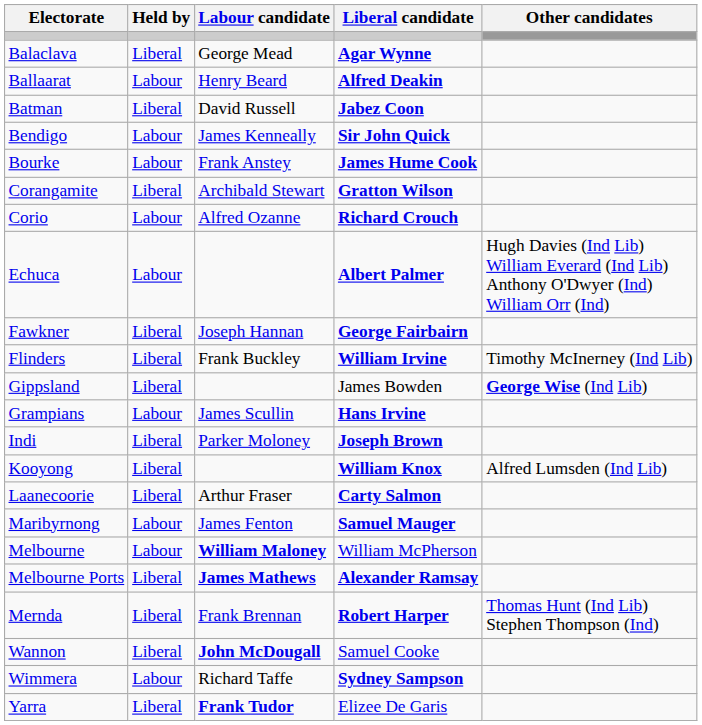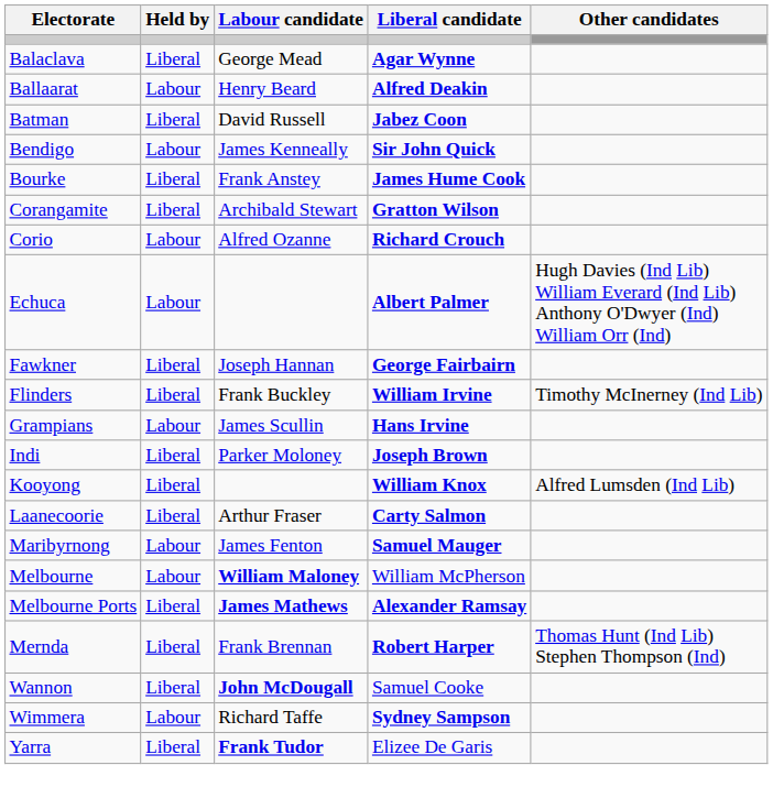 <table class="wikitable">
 <tr>
 <th>Electorate</th>
 <th>Held by</th>
 <th><a href='#'>Labour</a> candidate</th>
 <th><a href='#'>Liberal</a> candidate</th>
 <th>Other candidates</th>
 </tr>
 <tr bgcolor="#cccccc">
 <td></td>
 <td></td>
 <td></td>
 <td></td>
 <td bgcolor="#999999"></td>
 </tr>
 <tr>
 <td><a href='#'>Balaclava</a></td>
 <td><a href='#'>Liberal</a></td>
 <td>George Mead</td>
 <td><strong><a href='#'>Agar Wynne</a></strong></td>
 <td></td>
 </tr>
 <tr>
 <td><a href='#'>Ballaarat</a></td>
 <td><a href='#'>Labour</a></td>
 <td><a href='#'>Henry Beard</a></td>
 <td><strong><a href='#'>Alfred Deakin</a></strong></td>
 <td></td>
 </tr>
 <tr>
 <td><a href='#'>Batman</a></td>
 <td><a href='#'>Liberal</a></td>
 <td>David Russell</td>
 <td><strong><a href='#'>Jabez Coon</a></strong></td>
 <td></td>
 </tr>
 <tr>
 <td><a href='#'>Bendigo</a></td>
 <td><a href='#'>Labour</a></td>
 <td><a href='#'>James Kenneally</a></td>
 <td><strong><a href='#'>Sir John Quick</a></strong></td>
 <td></td>
 </tr>
 <tr>
 <td><a href='#'>Bourke</a></td>
-<td><a href='#'>Labour</a></td>
+<td><a href='#'>Liberal</a></td>
 <td><a href='#'>Frank Anstey</a></td>
 <td><strong><a href='#'>James Hume Cook</a></strong></td>
 <td></td>
 </tr>
 <tr>
 <td><a href='#'>Corangamite</a></td>
 <td><a href='#'>Liberal</a></td>
 <td><a href='#'>Archibald Stewart</a></td>
 <td><strong><a href='#'>Gratton Wilson</a></strong></td>
 <td></td>
 </tr>
 <tr>
 <td><a href='#'>Corio</a></td>
 <td><a href='#'>Labour</a></td>
 <td><a href='#'>Alfred Ozanne</a></td>
 <td><strong><a href='#'>Richard Crouch</a></strong></td>
 <td></td>
 </tr>
 <tr>
 <td><a href='#'>Echuca</a></td>
 <td><a href='#'>Labour</a></td>
 <td></td>
 <td><strong><a href='#'>Albert Palmer</a></strong></td>
 <td>Hugh Davies (<a href='#'>Ind</a> <a href='#'>Lib</a>)<br><a href='#'>William Everard</a> (<a href='#'>Ind</a> <a href='#'>Lib</a>)<br>Anthony O'Dwyer (<a href='#'>Ind</a>)<br><a href='#'>William Orr</a> (<a href='#'>Ind</a>)</td>
 </tr>
 <tr>
 <td><a href='#'>Fawkner</a></td>
 <td><a href='#'>Liberal</a></td>
 <td><a href='#'>Joseph Hannan</a></td>
 <td><strong><a href='#'>George Fairbairn</a></strong></td>
 <td></td>
 </tr>
 <tr>
 <td><a href='#'>Flinders</a></td>
 <td><a href='#'>Liberal</a></td>
 <td>Frank Buckley</td>
 <td><strong><a href='#'>William Irvine</a></strong></td>
 <td>Timothy McInerney (<a href='#'>Ind</a> <a href='#'>Lib</a>)</td>
-</tr>
-<tr>
-<td><a href='#'>Gippsland</a></td>
-<td><a href='#'>Liberal</a></td>
-<td></td>
-<td>James Bowden</td>
-<td><strong><a href='#'>George Wise</a></strong> (<a href='#'>Ind</a> <a href='#'>Lib</a>)</td>
 </tr>
 <tr>
 <td><a href='#'>Grampians</a></td>
 <td><a href='#'>Labour</a></td>
 <td><a href='#'>James Scullin</a></td>
 <td><strong><a href='#'>Hans Irvine</a></strong></td>
 <td></td>
 </tr>
 <tr>
 <td><a href='#'>Indi</a></td>
 <td><a href='#'>Liberal</a></td>
 <td><a href='#'>Parker Moloney</a></td>
 <td><strong><a href='#'>Joseph Brown</a></strong></td>
 <td></td>
 </tr>
 <tr>
 <td><a href='#'>Kooyong</a></td>
 <td><a href='#'>Liberal</a></td>
 <td></td>
 <td><strong><a href='#'>William Knox</a></strong></td>
 <td>Alfred Lumsden (<a href='#'>Ind</a> <a href='#'>Lib</a>)</td>
 </tr>
 <tr>
 <td><a href='#'>Laanecoorie</a></td>
 <td><a href='#'>Liberal</a></td>
 <td>Arthur Fraser</td>
 <td><strong><a href='#'>Carty Salmon</a></strong></td>
 <td></td>
 </tr>
 <tr>
 <td><a href='#'>Maribyrnong</a></td>
 <td><a href='#'>Labour</a></td>
 <td><a href='#'>James Fenton</a></td>
 <td><strong><a href='#'>Samuel Mauger</a></strong></td>
 <td></td>
 </tr>
 <tr>
 <td><a href='#'>Melbourne</a></td>
 <td><a href='#'>Labour</a></td>
 <td><strong><a href='#'>William Maloney</a></strong></td>
 <td><a href='#'>William McPherson</a></td>
 <td></td>
 </tr>
 <tr>
 <td><a href='#'>Melbourne Ports</a></td>
 <td><a href='#'>Liberal</a></td>
 <td><strong><a href='#'>James Mathews</a></strong></td>
 <td><strong><a href='#'>Alexander Ramsay</a></strong></td>
 <td></td>
 </tr>
 <tr>
 <td><a href='#'>Mernda</a></td>
 <td><a href='#'>Liberal</a></td>
 <td><a href='#'>Frank Brennan</a></td>
 <td><strong><a href='#'>Robert Harper</a></strong></td>
 <td><a href='#'>Thomas Hunt</a> (<a href='#'>Ind</a> <a href='#'>Lib</a>)<br>Stephen Thompson (<a href='#'>Ind</a>)</td>
 </tr>
 <tr>
 <td><a href='#'>Wannon</a></td>
 <td><a href='#'>Liberal</a></td>
 <td><strong><a href='#'>John McDougall</a></strong></td>
 <td><a href='#'>Samuel Cooke</a></td>
 <td></td>
 </tr>
 <tr>
 <td><a href='#'>Wimmera</a></td>
 <td><a href='#'>Labour</a></td>
 <td>Richard Taffe</td>
 <td><strong><a href='#'>Sydney Sampson</a></strong></td>
 <td></td>
 </tr>
 <tr>
 <td><a href='#'>Yarra</a></td>
 <td><a href='#'>Liberal</a></td>
 <td><strong><a href='#'>Frank Tudor</a></strong></td>
 <td><a href='#'>Elizee De Garis</a></td>
 <td></td>
 </tr>
 </table>
